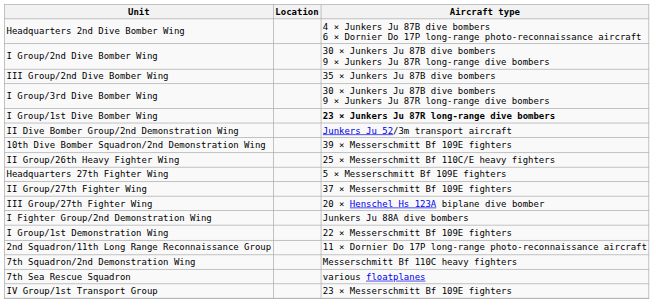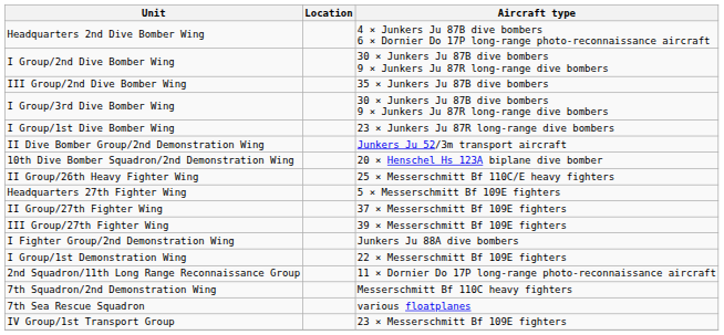 <table class="wikitable">
 <tr>
 <th scope="col">Unit</th>
 <th scope="col">Location</th>
 <th scope="col">Aircraft type</th>
 </tr>
 <tr>
 <td>Headquarters 2nd Dive Bomber Wing</td>
 <td></td>
 <td>4 × Junkers Ju 87B dive bombers<br>6 × Dornier Do 17P long-range photo-reconnaissance aircraft</td>
 </tr>
 <tr>
 <td>I Group/2nd Dive Bomber Wing</td>
 <td></td>
 <td>30 × Junkers Ju 87B dive bombers<br>9 × Junkers Ju 87R long-range dive bombers</td>
 </tr>
 <tr>
 <td>III Group/2nd Dive Bomber Wing</td>
 <td></td>
 <td>35 × Junkers Ju 87B dive bombers</td>
 </tr>
 <tr>
 <td>I Group/3rd Dive Bomber Wing</td>
 <td></td>
 <td>30 × Junkers Ju 87B dive bombers<br>9 × Junkers Ju 87R long-range dive bombers</td>
 </tr>
 <tr>
 <td>I Group/1st Dive Bomber Wing</td>
 <td></td>
-<td><strong>23 × Junkers Ju 87R long-range dive bombers</strong></td>
+<td>23 × Junkers Ju 87R long-range dive bombers</td>
 </tr>
 <tr>
 <td>II Dive Bomber Group/2nd Demonstration Wing</td>
 <td></td>
 <td><a href='#'>Junkers Ju 52</a>/3m transport aircraft</td>
 </tr>
 <tr>
 <td>10th Dive Bomber Squadron/2nd Demonstration Wing</td>
 <td></td>
-<td>39 × Messerschmitt Bf 109E fighters</td>
+<td>20 × <a href='#'>Henschel Hs 123A</a> biplane dive bomber</td>
 </tr>
 <tr>
 <td>II Group/26th Heavy Fighter Wing</td>
 <td></td>
 <td>25 × Messerschmitt Bf 110C/E heavy fighters</td>
 </tr>
 <tr>
 <td>Headquarters 27th Fighter Wing</td>
 <td></td>
 <td>5 × Messerschmitt Bf 109E fighters</td>
 </tr>
 <tr>
 <td>II Group/27th Fighter Wing</td>
 <td></td>
 <td>37 × Messerschmitt Bf 109E fighters</td>
 </tr>
 <tr>
 <td>III Group/27th Fighter Wing</td>
 <td></td>
-<td>20 × <a href='#'>Henschel Hs 123A</a> biplane dive bomber</td>
+<td>39 × Messerschmitt Bf 109E fighters</td>
 </tr>
 <tr>
 <td>I Fighter Group/2nd Demonstration Wing</td>
 <td></td>
 <td>Junkers Ju 88A dive bombers</td>
 </tr>
 <tr>
 <td>I Group/1st Demonstration Wing</td>
 <td></td>
 <td>22 × Messerschmitt Bf 109E fighters</td>
 </tr>
 <tr>
 <td>2nd Squadron/11th Long Range Reconnaissance Group</td>
 <td></td>
 <td>11 × Dornier Do 17P long-range photo-reconnaissance aircraft</td>
 </tr>
 <tr>
 <td>7th Squadron/2nd Demonstration Wing</td>
 <td></td>
 <td>Messerschmitt Bf 110C heavy fighters</td>
 </tr>
 <tr>
 <td>7th Sea Rescue Squadron</td>
 <td></td>
 <td>various <a href='#'>floatplanes</a></td>
 </tr>
 <tr>
 <td>IV Group/1st Transport Group</td>
 <td></td>
 <td>23 × Messerschmitt Bf 109E fighters</td>
 </tr>
 <tr>
 </tr>
 </table>
